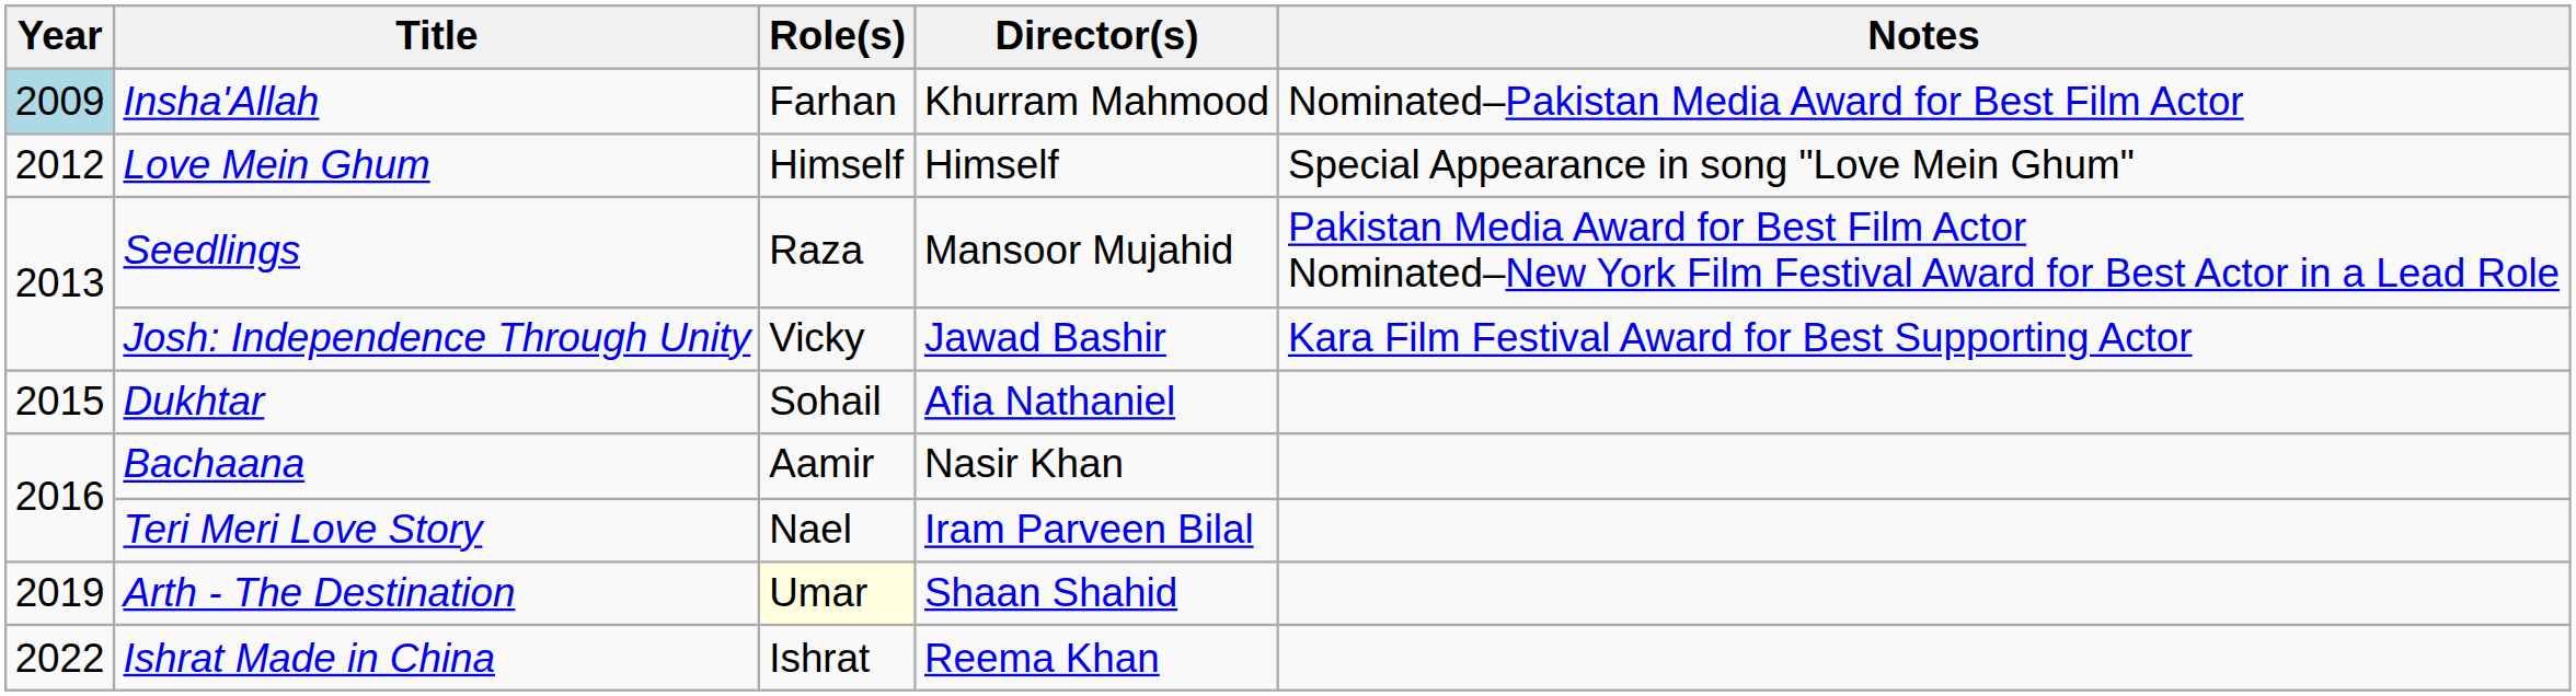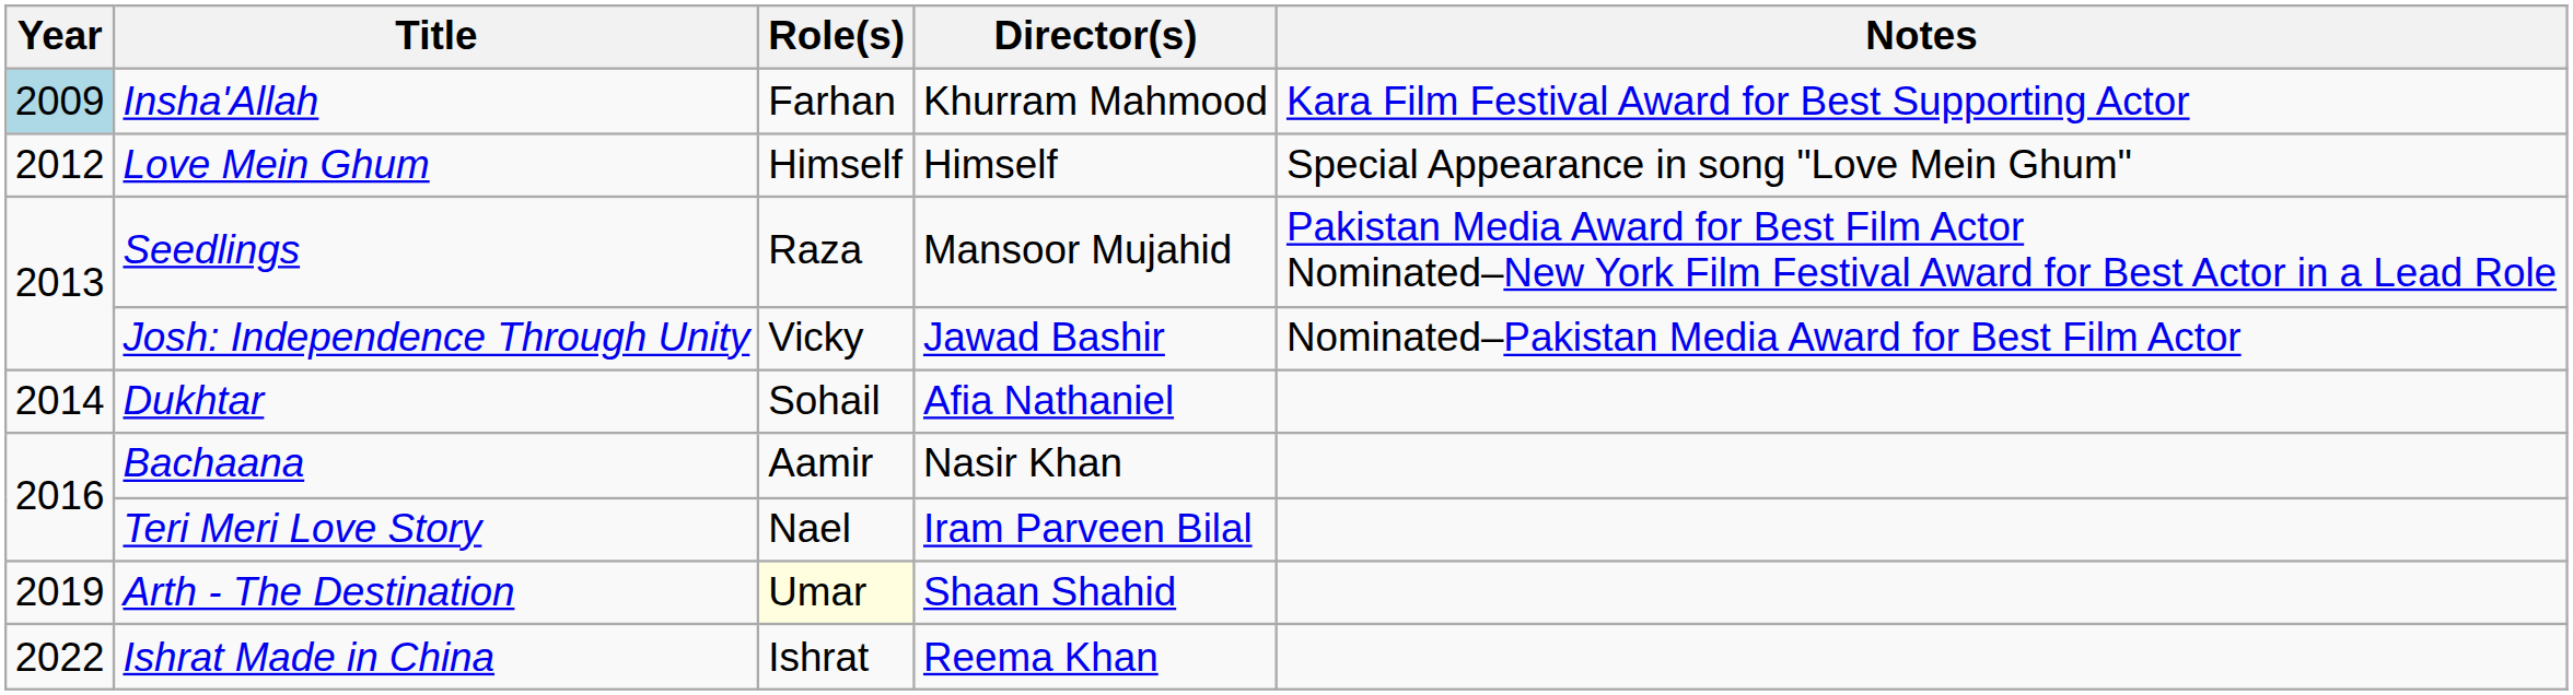 <table class="wikitable">
 <tr>
 <th>Year</th>
 <th>Title</th>
 <th>Role(s)</th>
 <th>Director(s)</th>
 <th>Notes</th>
 </tr>
 <tr>
 <td style="background: lightblue;">2009</td>
 <td><em><a href='#'>Insha'Allah</a></em></td>
 <td>Farhan</td>
 <td>Khurram Mahmood</td>
-<td>Nominated–<a href='#'>Pakistan Media Award for Best Film Actor</a></td>
+<td><a href='#'>Kara Film Festival Award for Best Supporting Actor</a></td>
 </tr>
 <tr>
 <td>2012</td>
 <td><em><a href='#'>Love Mein Ghum</a></em></td>
 <td>Himself</td>
 <td>Himself</td>
 <td>Special Appearance in song "Love Mein Ghum"</td>
 </tr>
 <tr>
 <td rowspan="2">2013</td>
 <td><em><a href='#'>Seedlings</a></em></td>
 <td>Raza</td>
 <td>Mansoor Mujahid</td>
 <td><a href='#'>Pakistan Media Award for Best Film Actor</a><br>Nominated–<a href='#'>New York Film Festival Award for Best Actor in a Lead Role</a></td>
 </tr>
 <tr>
 <td><em><a href='#'>Josh: Independence Through Unity</a></em></td>
 <td>Vicky</td>
 <td><a href='#'>Jawad Bashir</a></td>
-<td><a href='#'>Kara Film Festival Award for Best Supporting Actor</a></td>
+<td>Nominated–<a href='#'>Pakistan Media Award for Best Film Actor</a></td>
 </tr>
 <tr>
-<td>2015</td>
+<td>2014</td>
 <td><em><a href='#'>Dukhtar</a></em></td>
 <td>Sohail</td>
 <td><a href='#'>Afia Nathaniel</a></td>
 <td></td>
 </tr>
 <tr>
 <td rowspan="2">2016</td>
 <td><em><a href='#'>Bachaana</a></em></td>
 <td>Aamir</td>
 <td>Nasir Khan</td>
 <td></td>
 </tr>
 <tr>
 <td><em><a href='#'>Teri Meri Love Story</a></em></td>
 <td>Nael</td>
 <td><a href='#'>Iram Parveen Bilal</a></td>
 <td></td>
 </tr>
 <tr>
 <td>2019</td>
 <td><em><a href='#'>Arth - The Destination</a></em></td>
 <td style="background: lightyellow;">Umar</td>
 <td><a href='#'>Shaan Shahid</a></td>
 <td></td>
 </tr>
 <tr>
 <td>2022</td>
 <td><em><a href='#'>Ishrat Made in China</a></em></td>
 <td>Ishrat</td>
 <td><a href='#'>Reema Khan</a></td>
 <td></td>
 </tr>
 </table>
